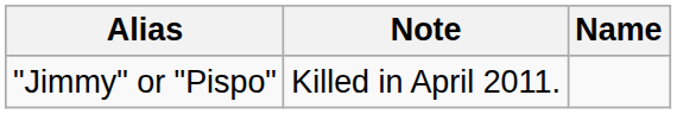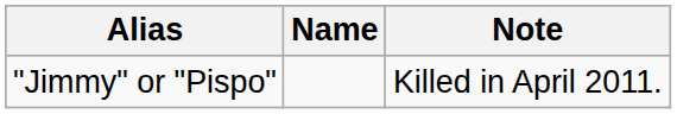 <table class="wikitable">
 <tr>
 <th>Alias</th>
+<th>Name</th>
 <th>Note</th>
-<th>Name</th>
 </tr>
 <tr>
 <td>"Jimmy" or "Pispo"</td>
+<td></td>
 <td>Killed in April 2011.</td>
-<td></td>
 </tr>
 </table>
